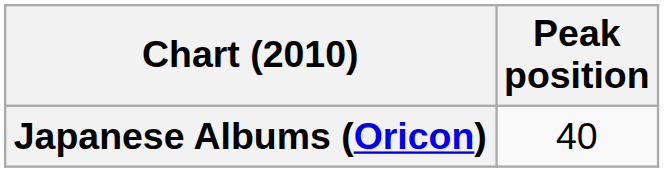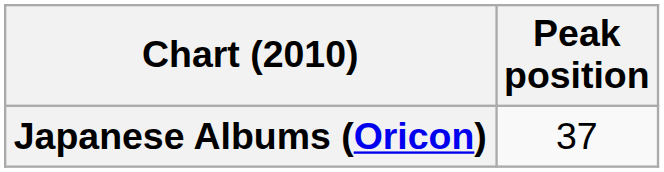 <table class="wikitable plainrowheaders" style="text-align:center">
 <tr>
 <th scope="col">Chart (2010)</th>
 <th scope="col">Peak<br>position</th>
 </tr>
 <tr>
 <th scope="row">Japanese Albums (<a href='#'>Oricon</a>)</th>
-<td>40</td>
+<td>37</td>
 </tr>
 </table>
